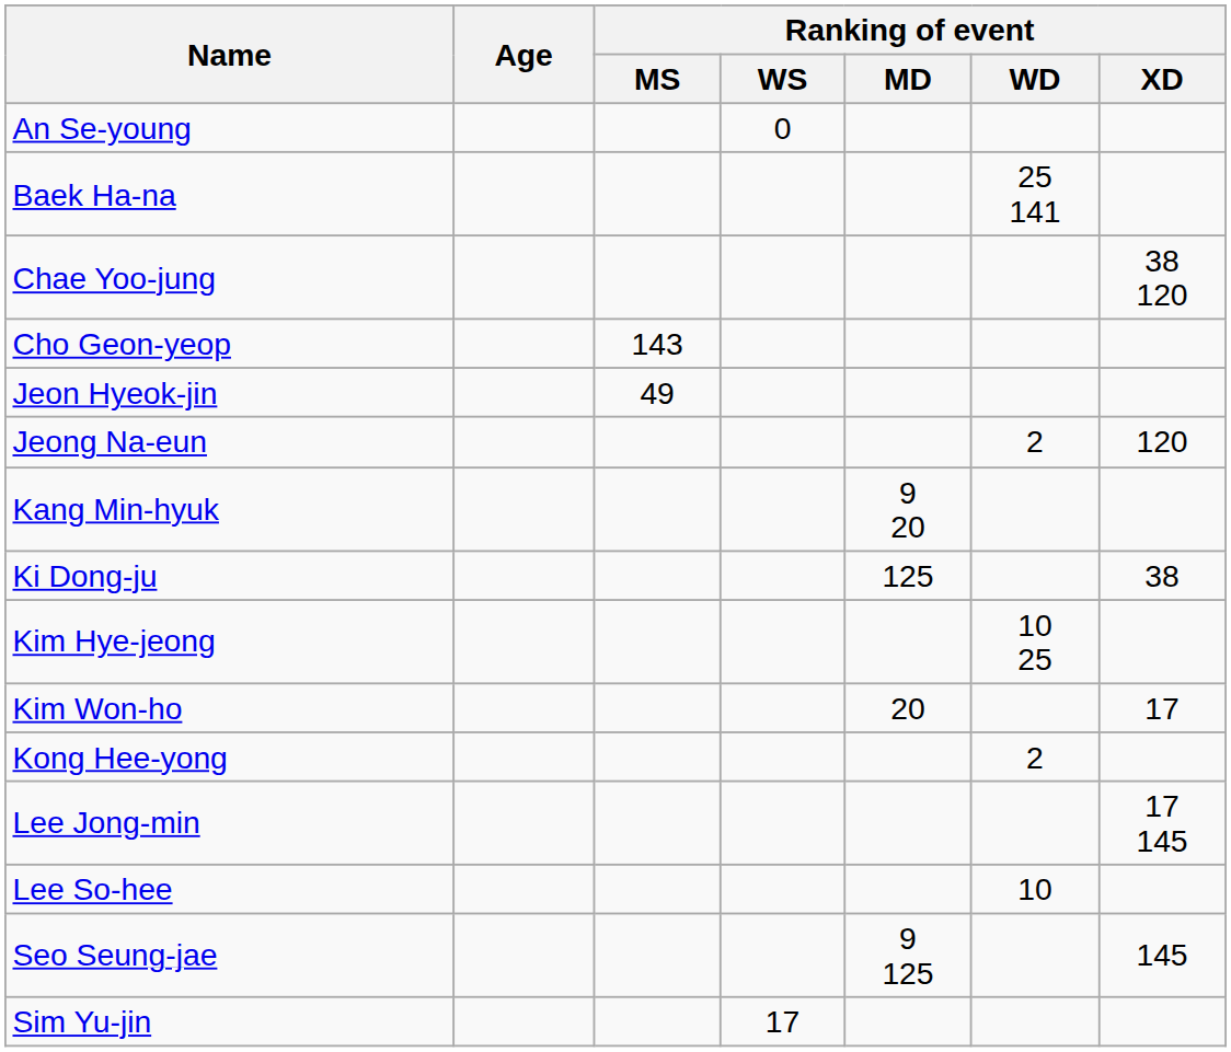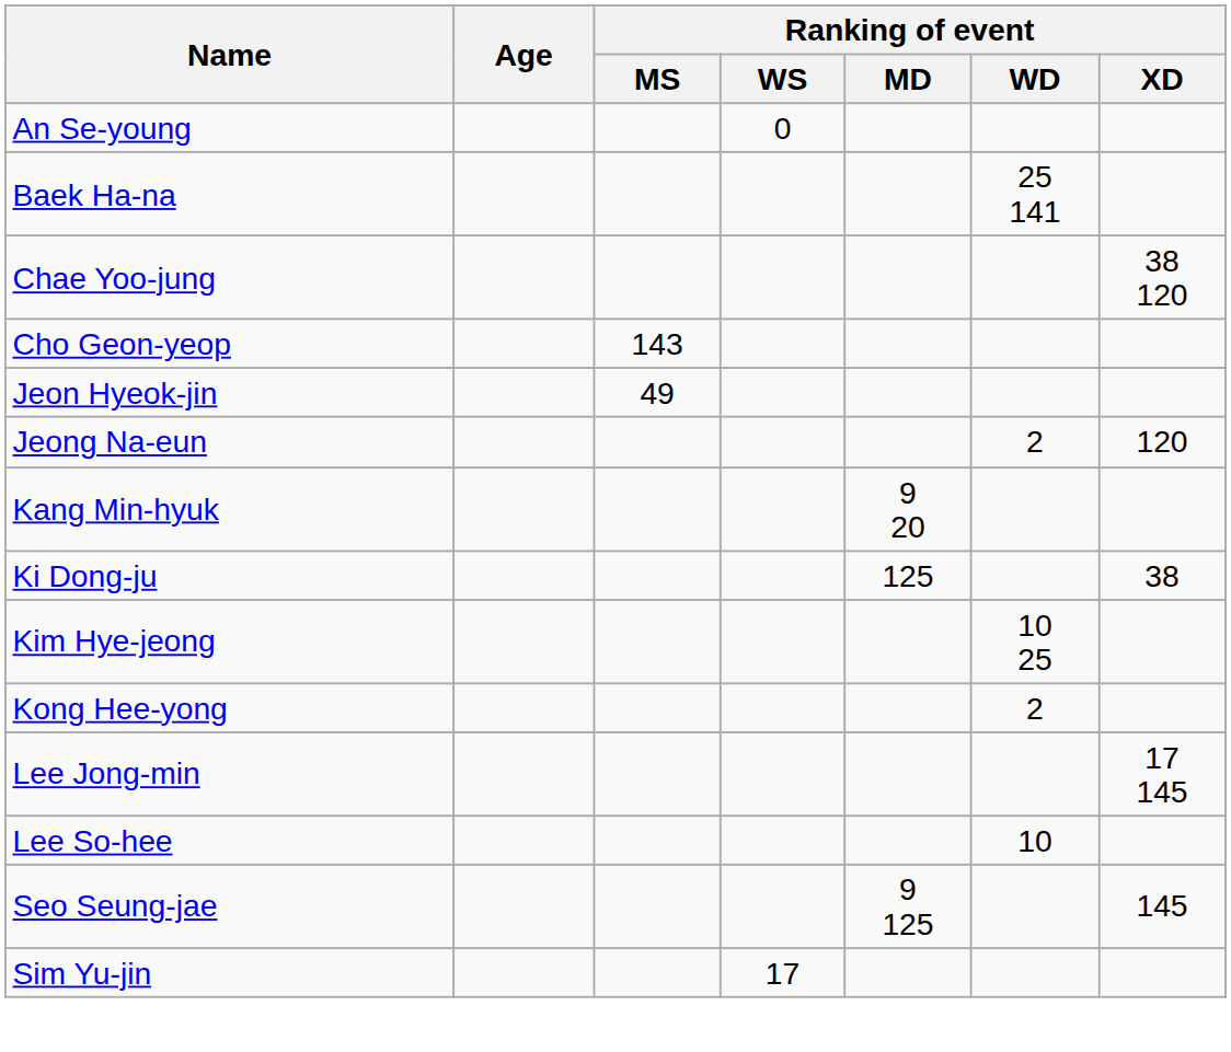 <table class="wikitable" style="width:600px; font-size:95%; text-align:center">
 <tr>
 <th rowspan="2" align="left">Name</th>
 <th rowspan="2" align="left">Age</th>
 <th colspan="5" align="center">Ranking of event</th>
 </tr>
 <tr>
 <th align="left">MS</th>
 <th align="left">WS</th>
 <th align="left">MD</th>
 <th align="left">WD</th>
 <th align="left">XD</th>
 </tr>
 <tr>
 <td align="left"><a href='#'>An Se-young</a></td>
 <td align="left"></td>
 <td></td>
 <td>0</td>
 <td></td>
 <td></td>
 <td></td>
 </tr>
 <tr>
 <td align="left"><a href='#'>Baek Ha-na</a></td>
 <td align="left"></td>
 <td></td>
 <td></td>
 <td></td>
 <td>25<br>141</td>
 <td></td>
 </tr>
 <tr>
 <td align="left"><a href='#'>Chae Yoo-jung</a></td>
 <td align="left"></td>
 <td></td>
 <td></td>
 <td></td>
 <td></td>
 <td>38<br>120</td>
 </tr>
 <tr>
 <td align="left"><a href='#'>Cho Geon-yeop</a></td>
 <td align="left"></td>
 <td>143</td>
 <td></td>
 <td></td>
 <td></td>
 <td></td>
 </tr>
 <tr>
 <td align="left"><a href='#'>Jeon Hyeok-jin</a></td>
 <td align="left"></td>
 <td>49</td>
 <td></td>
 <td></td>
 <td></td>
 <td></td>
 </tr>
 <tr>
 <td align="left"><a href='#'>Jeong Na-eun</a></td>
 <td align="left"></td>
 <td></td>
 <td></td>
 <td></td>
 <td>2</td>
 <td>120</td>
 </tr>
 <tr>
 <td align="left"><a href='#'>Kang Min-hyuk</a></td>
 <td align="left"></td>
 <td></td>
 <td></td>
 <td>9<br>20</td>
 <td></td>
 <td></td>
 </tr>
 <tr>
 <td align="left"><a href='#'>Ki Dong-ju</a></td>
 <td align="left"></td>
 <td></td>
 <td></td>
 <td>125</td>
 <td></td>
 <td>38</td>
 </tr>
 <tr>
 <td align="left"><a href='#'>Kim Hye-jeong</a></td>
 <td align="left"></td>
 <td></td>
 <td></td>
 <td></td>
 <td>10<br>25</td>
 <td></td>
 </tr>
 <tr>
-<td align="left"><a href='#'>Kim Won-ho</a></td>
-<td align="left"></td>
-<td></td>
-<td></td>
-<td>20</td>
-<td></td>
-<td>17</td>
-</tr>
-<tr>
 <td align="left"><a href='#'>Kong Hee-yong</a></td>
 <td align="left"></td>
 <td></td>
 <td></td>
 <td></td>
 <td>2</td>
 <td></td>
 </tr>
 <tr>
 <td align="left"><a href='#'>Lee Jong-min</a></td>
 <td align="left"></td>
 <td></td>
 <td></td>
 <td></td>
 <td></td>
 <td>17<br>145</td>
 </tr>
 <tr>
 <td align="left"><a href='#'>Lee So-hee</a></td>
 <td align="left"></td>
 <td></td>
 <td></td>
 <td></td>
 <td>10</td>
 <td></td>
 </tr>
 <tr>
 <td align="left"><a href='#'>Seo Seung-jae</a></td>
 <td align="left"></td>
 <td></td>
 <td></td>
 <td>9<br>125</td>
 <td></td>
 <td>145</td>
 </tr>
 <tr>
 <td align="left"><a href='#'>Sim Yu-jin</a></td>
 <td align="left"></td>
 <td></td>
 <td>17</td>
 <td></td>
 <td></td>
 <td></td>
 </tr>
 </table>
